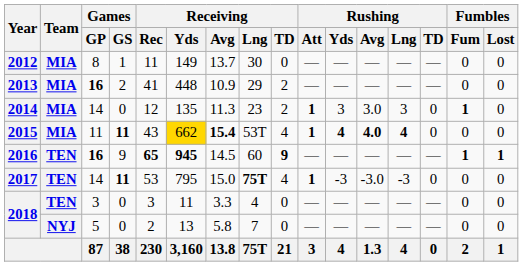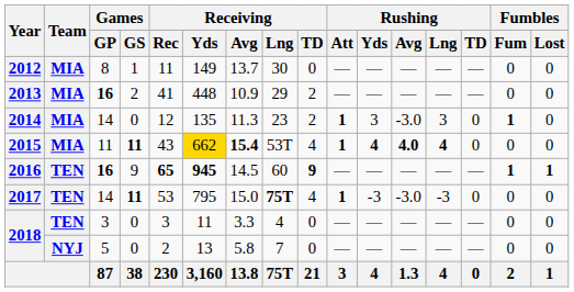 <table class=wikitable style="text-align:center;">
 <tr>
 <th rowspan="2">Year</th>
 <th rowspan="2">Team</th>
 <th colspan="2">Games</th>
 <th colspan="5">Receiving</th>
 <th colspan="5">Rushing</th>
 <th colspan="2">Fumbles</th>
 </tr>
 <tr>
 <th>GP</th>
 <th>GS</th>
 <th>Rec</th>
 <th>Yds</th>
 <th>Avg</th>
 <th>Lng</th>
 <th>TD</th>
 <th>Att</th>
 <th>Yds</th>
 <th>Avg</th>
 <th>Lng</th>
 <th>TD</th>
 <th>Fum</th>
 <th>Lost</th>
 </tr>
 <tr>
 <th><a href='#'>2012</a></th>
 <th><a href='#'>MIA</a></th>
 <td>8</td>
 <td>1</td>
 <td>11</td>
 <td>149</td>
 <td>13.7</td>
 <td>30</td>
 <td>0</td>
 <td>—</td>
 <td>—</td>
 <td>—</td>
 <td>—</td>
 <td>—</td>
 <td>0</td>
 <td>0</td>
 </tr>
 <tr>
 <th><a href='#'>2013</a></th>
 <th><a href='#'>MIA</a></th>
 <td><strong>16</strong></td>
 <td>2</td>
 <td>41</td>
 <td>448</td>
 <td>10.9</td>
 <td>29</td>
 <td>2</td>
 <td>—</td>
 <td>—</td>
 <td>—</td>
 <td>—</td>
 <td>—</td>
 <td>0</td>
 <td>0</td>
 </tr>
 <tr>
 <th><a href='#'>2014</a></th>
 <th><a href='#'>MIA</a></th>
 <td>14</td>
 <td>0</td>
 <td>12</td>
 <td>135</td>
 <td>11.3</td>
 <td>23</td>
 <td>2</td>
 <td><strong>1</strong></td>
 <td>3</td>
-<td>3.0</td>
+<td>-3.0</td>
 <td>3</td>
 <td>0</td>
 <td><strong>1</strong></td>
 <td>0</td>
 </tr>
 <tr>
 <th><a href='#'>2015</a></th>
 <th><a href='#'>MIA</a></th>
 <td>11</td>
 <td><strong>11</strong></td>
 <td>43</td>
 <td style="background: gold;">662</td>
 <td><strong>15.4</strong></td>
 <td>53T</td>
 <td>4</td>
 <td><strong>1</strong></td>
 <td><strong>4</strong></td>
 <td><strong>4.0</strong></td>
 <td><strong>4</strong></td>
 <td>0</td>
 <td>0</td>
 <td>0</td>
 </tr>
 <tr>
 <th><a href='#'>2016</a></th>
 <th><a href='#'>TEN</a></th>
 <td><strong>16</strong></td>
 <td>9</td>
 <td><strong>65</strong></td>
 <td><strong>945</strong></td>
 <td>14.5</td>
 <td>60</td>
 <td><strong>9</strong></td>
 <td>—</td>
 <td>—</td>
 <td>—</td>
 <td>—</td>
 <td>—</td>
 <td><strong>1</strong></td>
 <td><strong>1</strong></td>
 </tr>
 <tr>
 <th><a href='#'>2017</a></th>
 <th><a href='#'>TEN</a></th>
 <td>14</td>
 <td><strong>11</strong></td>
 <td>53</td>
 <td>795</td>
 <td>15.0</td>
 <td><strong>75T</strong></td>
 <td>4</td>
 <td><strong>1</strong></td>
 <td>-3</td>
 <td>-3.0</td>
 <td>-3</td>
 <td>0</td>
 <td>0</td>
 <td>0</td>
 </tr>
 <tr>
 <th rowspan="2"><a href='#'>2018</a></th>
 <th><a href='#'>TEN</a></th>
 <td>3</td>
 <td>0</td>
 <td>3</td>
 <td>11</td>
 <td>3.3</td>
 <td>4</td>
 <td>0</td>
 <td>—</td>
 <td>—</td>
 <td>—</td>
 <td>—</td>
 <td>—</td>
 <td>0</td>
 <td>0</td>
 </tr>
 <tr>
 <th><a href='#'>NYJ</a></th>
 <td>5</td>
 <td>0</td>
 <td>2</td>
 <td>13</td>
 <td>5.8</td>
 <td>7</td>
 <td>0</td>
 <td>—</td>
 <td>—</td>
 <td>—</td>
 <td>—</td>
 <td>—</td>
 <td>0</td>
 <td>0</td>
 </tr>
 <tr>
 <th colspan="2"></th>
 <th>87</th>
 <th>38</th>
 <th>230</th>
 <th>3,160</th>
 <th>13.8</th>
 <th>75T</th>
 <th>21</th>
 <th>3</th>
 <th>4</th>
 <th>1.3</th>
 <th>4</th>
 <th>0</th>
 <th>2</th>
 <th>1</th>
 </tr>
 </table>
